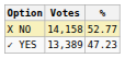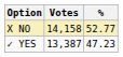 <table class="wikitable">
 <tr>
 <th>Option</th>
 <th>Votes</th>
 <th>%</th>
 </tr>
 <tr>
 <td style=background:#f8f1bd>X NO</td>
 <td style=background:#f8f1bd>14,158</td>
 <td style=background:#f8f1bd>52.77</td>
 </tr>
 <tr>
 <td>✓ YES</td>
-<td>13,389</td>
+<td>13,387</td>
 <td>47.23</td>
 </tr>
 </table>
